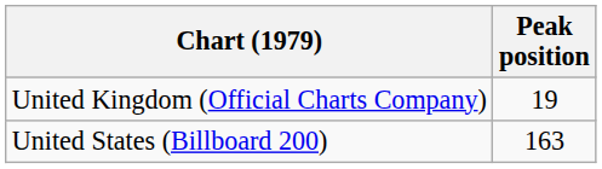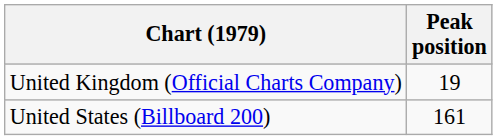 <table class="wikitable">
 <tr>
 <th>Chart (1979)</th>
 <th>Peak<br> position</th>
 </tr>
 <tr>
 <td>United Kingdom (<a href='#'>Official Charts Company</a>)</td>
 <td align="center">19</td>
 </tr>
 <tr>
 <td>United States (<a href='#'>Billboard 200</a>)</td>
-<td align="center">163</td>
+<td align="center">161</td>
 </tr>
 </table>
